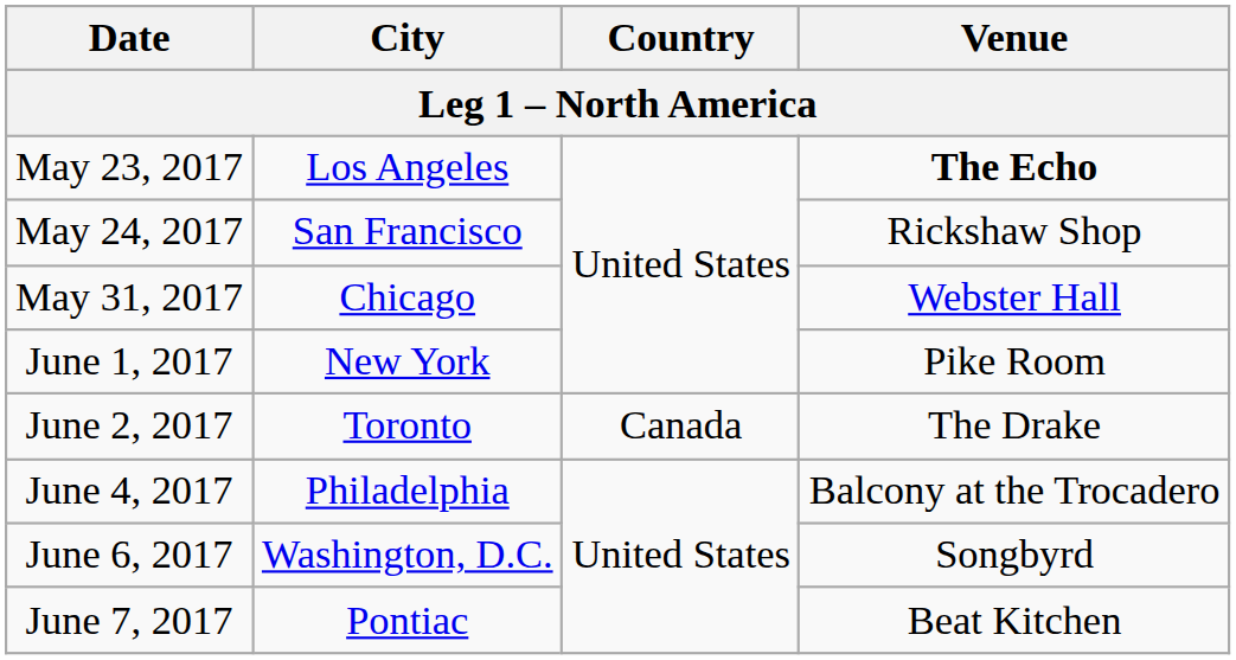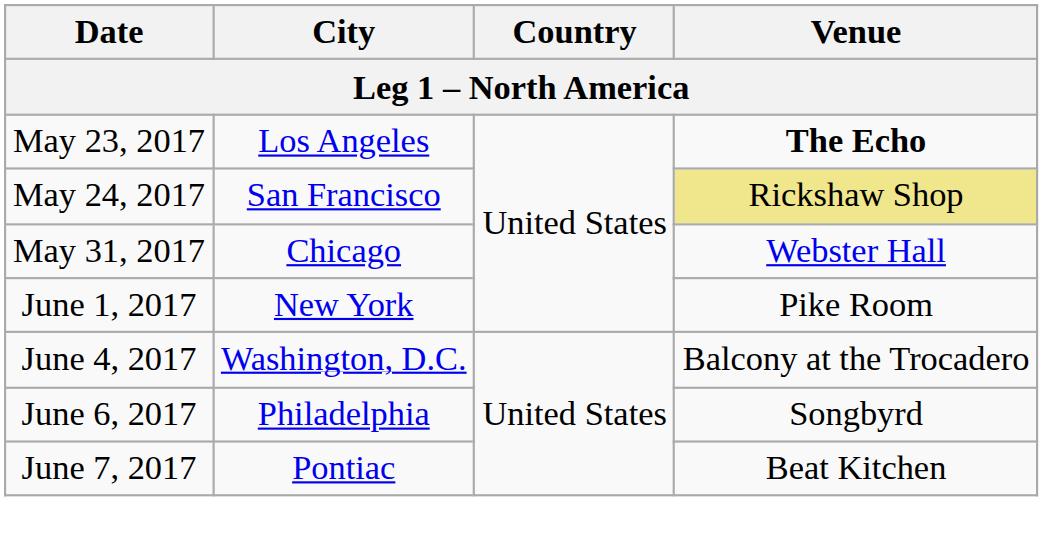 <table class="wikitable" style="text-align:center;">
 <tr>
 <th>Date</th>
 <th>City</th>
 <th>Country</th>
 <th>Venue</th>
 </tr>
 <tr>
 <th colspan="4">Leg 1 – North America</th>
 </tr>
 <tr>
 <td>May 23, 2017</td>
 <td><a href='#'>Los Angeles</a></td>
 <td rowspan="4">United States</td>
 <td><strong>The Echo</strong></td>
 </tr>
 <tr>
 <td>May 24, 2017</td>
 <td><a href='#'>San Francisco</a></td>
-<td>Rickshaw Shop</td>
+<td style="background: khaki;">Rickshaw Shop</td>
 </tr>
 <tr>
 <td>May 31, 2017</td>
 <td><a href='#'>Chicago</a></td>
 <td><a href='#'>Webster Hall</a></td>
 </tr>
 <tr>
 <td>June 1, 2017</td>
 <td><a href='#'>New York</a></td>
 <td>Pike Room</td>
 </tr>
 <tr>
-<td>June 2, 2017</td>
-<td><a href='#'>Toronto</a></td>
-<td>Canada</td>
-<td>The Drake</td>
-</tr>
-<tr>
 <td>June 4, 2017</td>
-<td><a href='#'>Philadelphia</a></td>
+<td><a href='#'>Washington, D.C.</a></td>
 <td rowspan="3">United States</td>
 <td>Balcony at the Trocadero</td>
 </tr>
 <tr>
 <td>June 6, 2017</td>
-<td><a href='#'>Washington, D.C.</a></td>
+<td><a href='#'>Philadelphia</a></td>
 <td>Songbyrd</td>
 </tr>
 <tr>
 <td>June 7, 2017</td>
 <td><a href='#'>Pontiac</a></td>
 <td>Beat Kitchen</td>
 </tr>
 </table>
